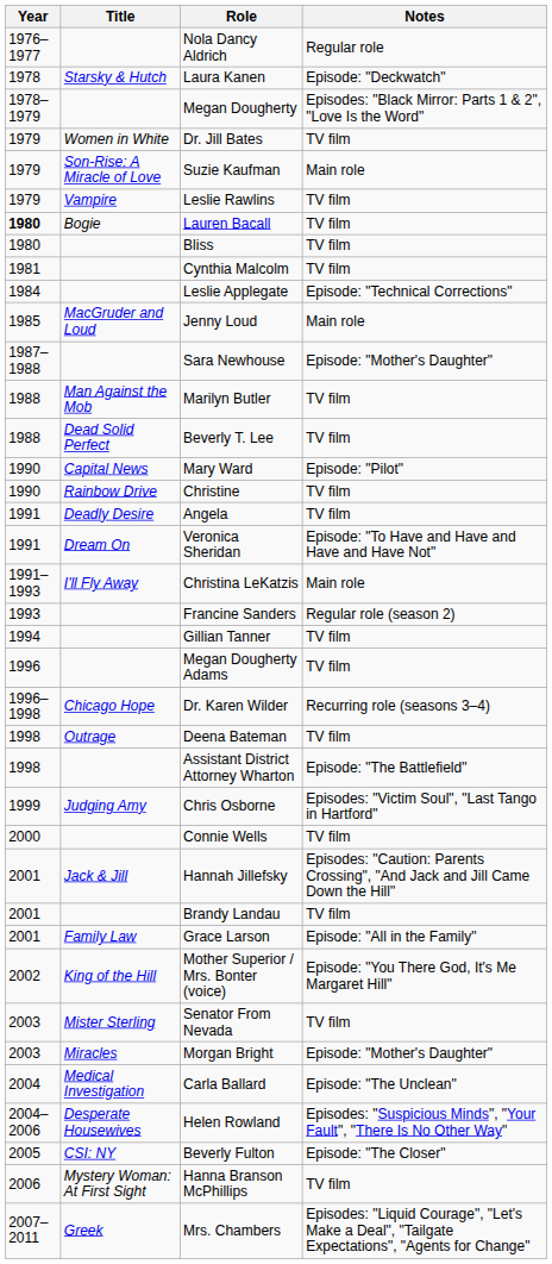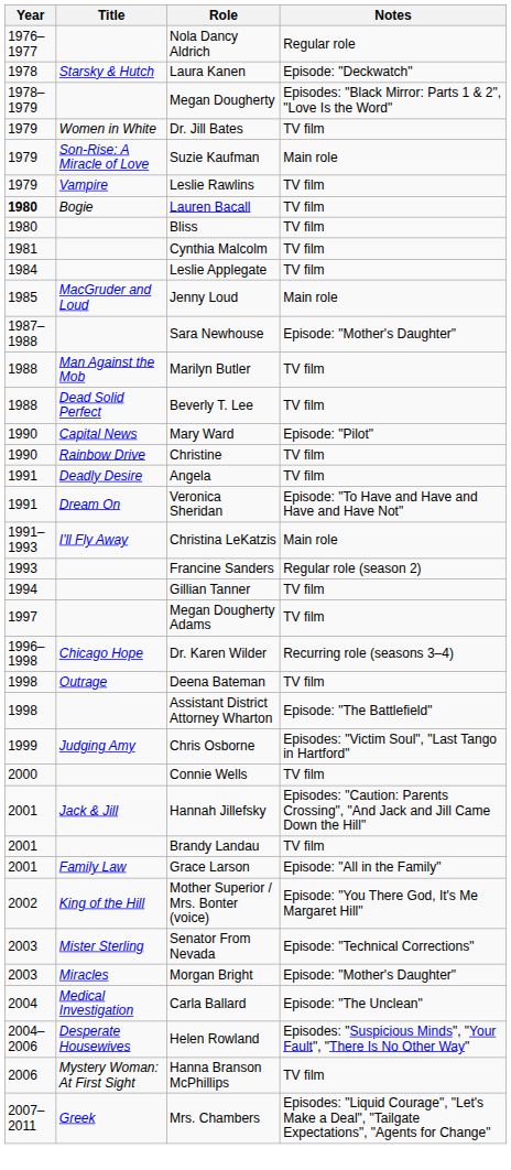 <table class="wikitable sortable">
 <tr>
 <th>Year</th>
 <th>Title</th>
 <th>Role</th>
 <th class="unsortable">Notes</th>
 </tr>
 <tr>
 <td>1976–1977</td>
 <td><em></em></td>
 <td>Nola Dancy Aldrich</td>
 <td>Regular role</td>
 </tr>
 <tr>
 <td>1978</td>
 <td><em><a href='#'>Starsky & Hutch</a></em></td>
 <td>Laura Kanen</td>
 <td>Episode: "Deckwatch"</td>
 </tr>
 <tr>
 <td>1978–1979</td>
 <td><em></em></td>
 <td>Megan Dougherty</td>
 <td>Episodes: "Black Mirror: Parts 1 & 2", "Love Is the Word"</td>
 </tr>
 <tr>
 <td>1979</td>
 <td><em>Women in White</em></td>
 <td>Dr. Jill Bates</td>
 <td>TV film</td>
 </tr>
 <tr>
 <td>1979</td>
 <td><em><a href='#'>Son-Rise: A Miracle of Love</a></em></td>
 <td>Suzie Kaufman</td>
 <td>Main role</td>
 </tr>
 <tr>
 <td>1979</td>
 <td><em><a href='#'>Vampire</a></em></td>
 <td>Leslie Rawlins</td>
 <td>TV film</td>
 </tr>
 <tr>
 <td><strong>1980</strong></td>
 <td><em>Bogie</em></td>
 <td><a href='#'>Lauren Bacall</a></td>
 <td>TV film</td>
 </tr>
 <tr>
 <td>1980</td>
 <td><em></em></td>
 <td>Bliss</td>
 <td>TV film</td>
 </tr>
 <tr>
 <td>1981</td>
 <td><em></em></td>
 <td>Cynthia Malcolm</td>
 <td>TV film</td>
 </tr>
 <tr>
 <td>1984</td>
 <td><em></em></td>
 <td>Leslie Applegate</td>
-<td>Episode: "Technical Corrections"</td>
+<td>TV film</td>
 </tr>
 <tr>
 <td>1985</td>
 <td><em><a href='#'>MacGruder and Loud</a></em></td>
 <td>Jenny Loud</td>
 <td>Main role</td>
 </tr>
 <tr>
 <td>1987–1988</td>
 <td><em></em></td>
 <td>Sara Newhouse</td>
 <td>Episode: "Mother's Daughter"</td>
 </tr>
 <tr>
 <td>1988</td>
 <td><em><a href='#'>Man Against the Mob</a></em></td>
 <td>Marilyn Butler</td>
 <td>TV film</td>
 </tr>
 <tr>
 <td>1988</td>
 <td><em><a href='#'>Dead Solid Perfect</a></em></td>
 <td>Beverly T. Lee</td>
 <td>TV film</td>
 </tr>
 <tr>
 <td>1990</td>
 <td><em><a href='#'>Capital News</a></em></td>
 <td>Mary Ward</td>
 <td>Episode: "Pilot"</td>
 </tr>
 <tr>
 <td>1990</td>
 <td><em><a href='#'>Rainbow Drive</a></em></td>
 <td>Christine</td>
 <td>TV film</td>
 </tr>
 <tr>
 <td>1991</td>
 <td><em><a href='#'>Deadly Desire</a></em></td>
 <td>Angela</td>
 <td>TV film</td>
 </tr>
 <tr>
 <td>1991</td>
 <td><em><a href='#'>Dream On</a></em></td>
 <td>Veronica Sheridan</td>
 <td>Episode: "To Have and Have and Have and Have Not"</td>
 </tr>
 <tr>
 <td>1991–1993</td>
 <td><em><a href='#'>I'll Fly Away</a></em></td>
 <td>Christina LeKatzis</td>
 <td>Main role</td>
 </tr>
 <tr>
 <td>1993</td>
 <td><em></em></td>
 <td>Francine Sanders</td>
 <td>Regular role (season 2)</td>
 </tr>
 <tr>
 <td>1994</td>
 <td><em></em></td>
 <td>Gillian Tanner</td>
 <td>TV film</td>
 </tr>
 <tr>
-<td>1996</td>
+<td>1997</td>
 <td><em></em></td>
 <td>Megan Dougherty Adams</td>
 <td>TV film</td>
 </tr>
 <tr>
 <td>1996–1998</td>
 <td><em><a href='#'>Chicago Hope</a></em></td>
 <td>Dr. Karen Wilder</td>
 <td>Recurring role (seasons 3–4)</td>
 </tr>
 <tr>
 <td>1998</td>
 <td><em><a href='#'>Outrage</a></em></td>
 <td>Deena Bateman</td>
 <td>TV film</td>
 </tr>
 <tr>
 <td>1998</td>
 <td><em></em></td>
 <td>Assistant District Attorney Wharton</td>
 <td>Episode: "The Battlefield"</td>
 </tr>
 <tr>
 <td>1999</td>
 <td><em><a href='#'>Judging Amy</a></em></td>
 <td>Chris Osborne</td>
 <td>Episodes: "Victim Soul", "Last Tango in Hartford"</td>
 </tr>
 <tr>
 <td>2000</td>
 <td><em></em></td>
 <td>Connie Wells</td>
 <td>TV film</td>
 </tr>
 <tr>
 <td>2001</td>
 <td><em><a href='#'>Jack & Jill</a></em></td>
 <td>Hannah Jillefsky</td>
 <td>Episodes: "Caution: Parents Crossing", "And Jack and Jill Came Down the Hill"</td>
 </tr>
 <tr>
 <td>2001</td>
 <td><em></em></td>
 <td>Brandy Landau</td>
 <td>TV film</td>
 </tr>
 <tr>
 <td>2001</td>
 <td><em><a href='#'>Family Law</a></em></td>
 <td>Grace Larson</td>
 <td>Episode: "All in the Family"</td>
 </tr>
 <tr>
 <td>2002</td>
 <td><em><a href='#'>King of the Hill</a></em></td>
 <td>Mother Superior / Mrs. Bonter (voice)</td>
 <td>Episode: "You There God, It's Me Margaret Hill"</td>
 </tr>
 <tr>
 <td>2003</td>
 <td><em><a href='#'>Mister Sterling</a></em></td>
 <td>Senator From Nevada</td>
-<td>TV film</td>
+<td>Episode: "Technical Corrections"</td>
 </tr>
 <tr>
 <td>2003</td>
 <td><em><a href='#'>Miracles</a></em></td>
 <td>Morgan Bright</td>
 <td>Episode: "Mother's Daughter"</td>
 </tr>
 <tr>
 <td>2004</td>
 <td><em><a href='#'>Medical Investigation</a></em></td>
 <td>Carla Ballard</td>
 <td>Episode: "The Unclean"</td>
 </tr>
 <tr>
 <td>2004–2006</td>
 <td><em><a href='#'>Desperate Housewives</a></em></td>
 <td>Helen Rowland</td>
 <td>Episodes: "<a href='#'>Suspicious Minds</a>", "<a href='#'>Your Fault</a>", "<a href='#'>There Is No Other Way</a>"</td>
 </tr>
 <tr>
-<td>2005</td>
-<td><em><a href='#'>CSI: NY</a></em></td>
-<td>Beverly Fulton</td>
-<td>Episode: "The Closer"</td>
-</tr>
-<tr>
 <td>2006</td>
 <td><em>Mystery Woman: At First Sight</em></td>
 <td>Hanna Branson McPhillips</td>
 <td>TV film</td>
 </tr>
 <tr>
 <td>2007–2011</td>
 <td><em><a href='#'>Greek</a></em></td>
 <td>Mrs. Chambers</td>
 <td>Episodes: "Liquid Courage", "Let's Make a Deal", "Tailgate Expectations", "Agents for Change"</td>
 </tr>
 </table>
